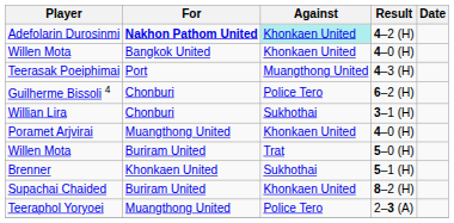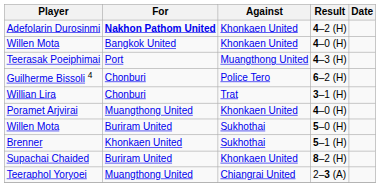 <table class="wikitable sortable">
 <tr>
 <th>Player</th>
 <th>For</th>
 <th>Against</th>
 <th align=center>Result</th>
 <th>Date</th>
 </tr>
 <tr>
 <td> <a href='#'>Adefolarin Durosinmi</a></td>
 <td><strong><a href='#'>Nakhon Pathom United</a></strong></td>
-<td style="background: paleturquoise;"><a href='#'>Khonkaen United</a></td>
+<td><a href='#'>Khonkaen United</a></td>
 <td><strong>4</strong>–2 (H)</td>
 <td></td>
 </tr>
 <tr>
 <td> <a href='#'>Willen Mota</a></td>
 <td><a href='#'>Bangkok United</a></td>
 <td><a href='#'>Khonkaen United</a></td>
 <td><strong>4</strong>–0 (H)</td>
 <td></td>
 </tr>
 <tr>
 <td> <a href='#'>Teerasak Poeiphimai</a></td>
 <td><a href='#'>Port</a></td>
 <td><a href='#'>Muangthong United</a></td>
 <td><strong>4</strong>–3 (H)</td>
 <td></td>
 </tr>
 <tr>
 <td> <a href='#'>Guilherme Bissoli</a> <sup>4</sup></td>
 <td><a href='#'>Chonburi</a></td>
 <td><a href='#'>Police Tero</a></td>
 <td><strong>6</strong>–2 (H)</td>
 <td></td>
 </tr>
 <tr>
 <td> <a href='#'>Willian Lira</a></td>
 <td><a href='#'>Chonburi</a></td>
-<td><a href='#'>Sukhothai</a></td>
+<td><a href='#'>Trat</a></td>
 <td><strong>3</strong>–1 (H)</td>
 <td></td>
 </tr>
 <tr>
 <td> <a href='#'>Poramet Arjvirai</a></td>
 <td><a href='#'>Muangthong United</a></td>
 <td><a href='#'>Khonkaen United</a></td>
 <td><strong>4</strong>–0 (H)</td>
 <td></td>
 </tr>
 <tr>
 <td> <a href='#'>Willen Mota</a></td>
 <td><a href='#'>Buriram United</a></td>
-<td><a href='#'>Trat</a></td>
+<td><a href='#'>Sukhothai</a></td>
 <td><strong>5</strong>–0 (H)</td>
 <td></td>
 </tr>
 <tr>
 <td> <a href='#'>Brenner</a></td>
 <td><a href='#'>Khonkaen United</a></td>
 <td><a href='#'>Sukhothai</a></td>
 <td><strong>5</strong>–1 (H)</td>
 <td></td>
 </tr>
 <tr>
 <td> <a href='#'>Supachai Chaided</a></td>
 <td><a href='#'>Buriram United</a></td>
 <td><a href='#'>Khonkaen United</a></td>
 <td><strong>8</strong>–2 (H)</td>
 <td></td>
 </tr>
 <tr>
 <td> <a href='#'>Teeraphol Yoryoei</a></td>
 <td><a href='#'>Muangthong United</a></td>
-<td><a href='#'>Police Tero</a></td>
+<td><a href='#'>Chiangrai United</a></td>
 <td>2–<strong>3</strong> (A)</td>
 <td></td>
 </tr>
 <tr>
 </tr>
 </table>
